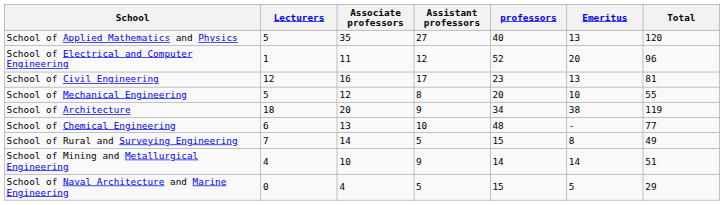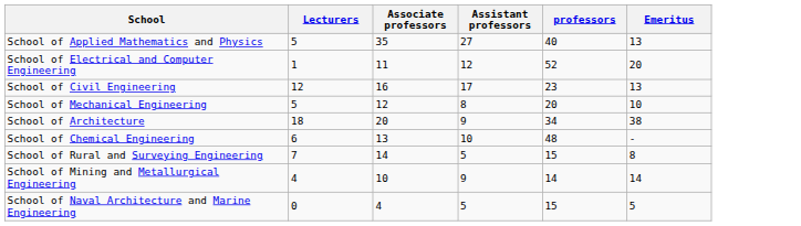 <table class="wikitable">
 <tr style="background:#efefef; text-align:left;">
 <th scope="col" width="350px">School</th>
 <th scope="col" width="100px"><a href='#'>Lecturers</a></th>
 <th scope="col" width="100px"><strong>Associate professors</strong></th>
 <th scope="col" width="100px"><strong>Assistant professors</strong></th>
 <th scope="col" width="100px"><strong><a href='#'>professors</a></strong></th>
 <th scope="col" width="100px"><strong><a href='#'>Emeritus</a></strong></th>
-<th scope="col" width="100px"><strong>Total</strong></th>
 </tr>
 <tr style="text-align:left;">
 <td style="width:350px; ">School of <a href='#'>Applied Mathematics</a> and <a href='#'>Physics</a></td>
 <td style="width:100px; ">5</td>
 <td>35</td>
 <td>27</td>
 <td>40</td>
 <td>13</td>
-<td>120</td>
 </tr>
 <tr style="text-align:left;">
 <td style="width:350px; ">School of <a href='#'>Electrical and Computer Engineering</a></td>
 <td style="width:100px; ">1</td>
 <td>11</td>
 <td>12</td>
 <td>52</td>
 <td>20</td>
-<td>96</td>
 </tr>
 <tr>
 <td style="width:350px; text-align:left;">School of <a href='#'>Civil Engineering</a></td>
 <td style="width:100px; text-align:left;">12</td>
 <td>16</td>
 <td>17</td>
 <td>23</td>
 <td>13</td>
-<td>81</td>
 </tr>
 <tr style="text-align:left;">
 <td style="width:350px; ">School of <a href='#'>Mechanical Engineering</a></td>
 <td style="width:100px; ">5</td>
 <td>12</td>
 <td>8</td>
 <td>20</td>
 <td>10</td>
-<td>55</td>
 </tr>
 <tr style="text-align:left;">
 <td style="width:350px; ">School of <a href='#'>Architecture</a></td>
 <td style="width:100px; ">18</td>
 <td>20</td>
 <td>9</td>
 <td>34</td>
 <td>38</td>
-<td>119</td>
 </tr>
 <tr style="text-align:left;">
 <td style="width:350px; ">School of <a href='#'>Chemical Engineering</a></td>
 <td style="width:100px; ">6</td>
 <td>13</td>
 <td>10</td>
 <td>48</td>
 <td>-</td>
-<td>77</td>
 </tr>
 <tr style="text-align:left;">
 <td style="width:350px; ">School of Rural and <a href='#'>Surveying Engineering</a></td>
 <td style="width:100px; ">7</td>
 <td>14</td>
 <td>5</td>
 <td>15</td>
 <td>8</td>
-<td>49</td>
 </tr>
 <tr style="text-align:left;">
 <td style="width:350px; ">School of Mining and <a href='#'>Metallurgical Engineering</a></td>
 <td style="width:100px; ">4</td>
 <td>10</td>
 <td>9</td>
 <td>14</td>
 <td>14</td>
-<td>51</td>
 </tr>
 <tr style="text-align:left;">
 <td style="width:350px; ">School of <a href='#'>Naval Architecture</a> and <a href='#'>Marine Engineering</a></td>
 <td style="width:100px; ">0</td>
 <td>4</td>
 <td>5</td>
 <td>15</td>
 <td>5</td>
-<td>29</td>
 </tr>
 </table>
